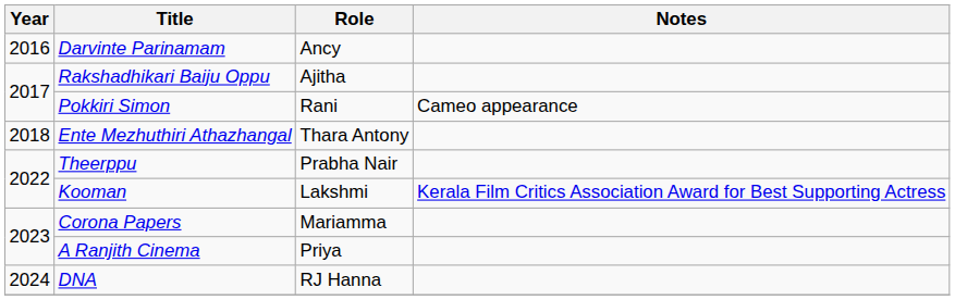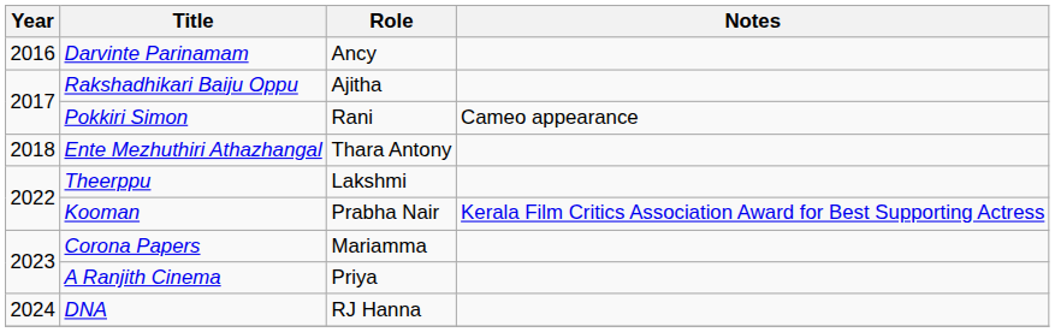 <table class="wikitable">
 <tr>
 <th>Year</th>
 <th>Title</th>
 <th>Role</th>
 <th>Notes</th>
 </tr>
 <tr>
 <td>2016</td>
 <td><em><a href='#'>Darvinte Parinamam</a></em></td>
 <td>Ancy</td>
 <td></td>
 </tr>
 <tr>
 <td rowspan=2>2017</td>
 <td><em><a href='#'>Rakshadhikari Baiju Oppu</a></em></td>
 <td>Ajitha</td>
 <td></td>
 </tr>
 <tr>
 <td><em><a href='#'>Pokkiri Simon</a></em></td>
 <td>Rani</td>
 <td>Cameo appearance</td>
 </tr>
 <tr>
 <td>2018</td>
 <td><em><a href='#'>Ente Mezhuthiri Athazhangal</a></em></td>
 <td>Thara Antony</td>
 <td></td>
 </tr>
 <tr>
 <td rowspan=2>2022</td>
 <td><em><a href='#'>Theerppu</a></em></td>
-<td>Prabha Nair</td>
+<td>Lakshmi</td>
 <td></td>
 </tr>
 <tr>
 <td><em><a href='#'> Kooman</a></em></td>
-<td>Lakshmi</td>
+<td>Prabha Nair</td>
 <td><a href='#'>Kerala Film Critics Association Award for Best Supporting Actress</a></td>
 </tr>
 <tr>
 <td rowspan=2>2023</td>
 <td><em><a href='#'>Corona Papers</a></em></td>
 <td>Mariamma</td>
 <td></td>
 </tr>
 <tr>
 <td><em><a href='#'>A Ranjith Cinema</a></em></td>
 <td>Priya</td>
 <td></td>
 </tr>
 <tr>
 <td>2024</td>
 <td><em><a href='#'>DNA</a></em></td>
 <td>RJ Hanna</td>
 <td></td>
 </tr>
 <tr>
 </tr>
 </table>
